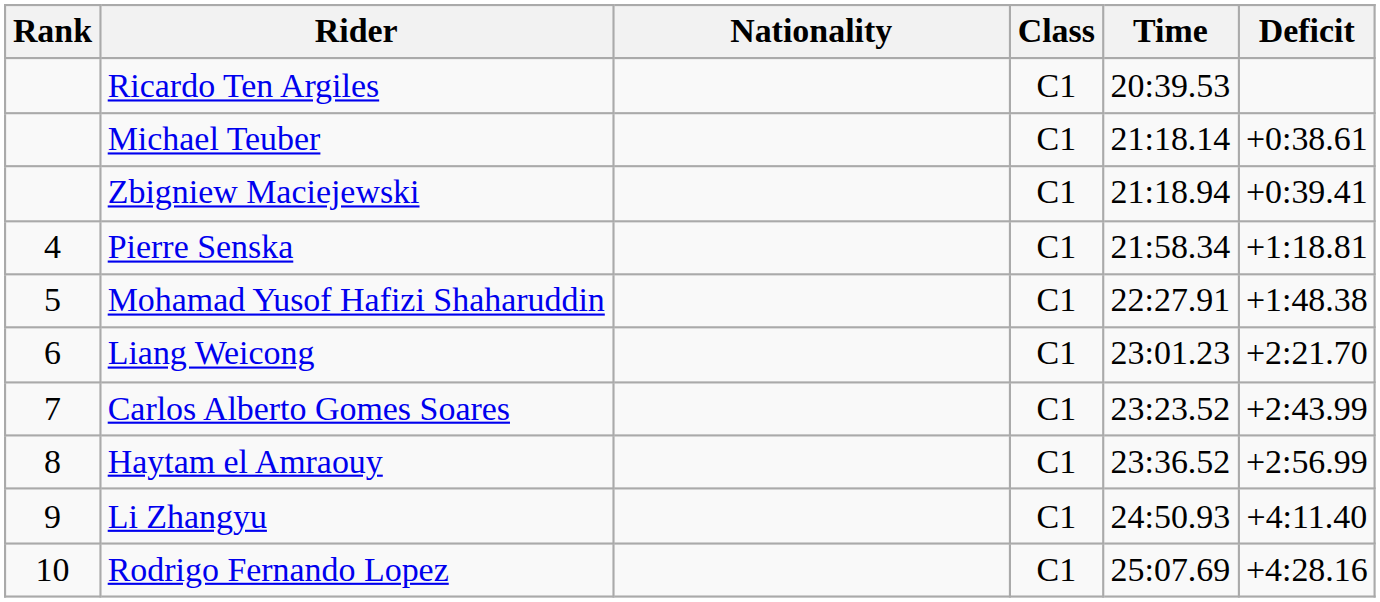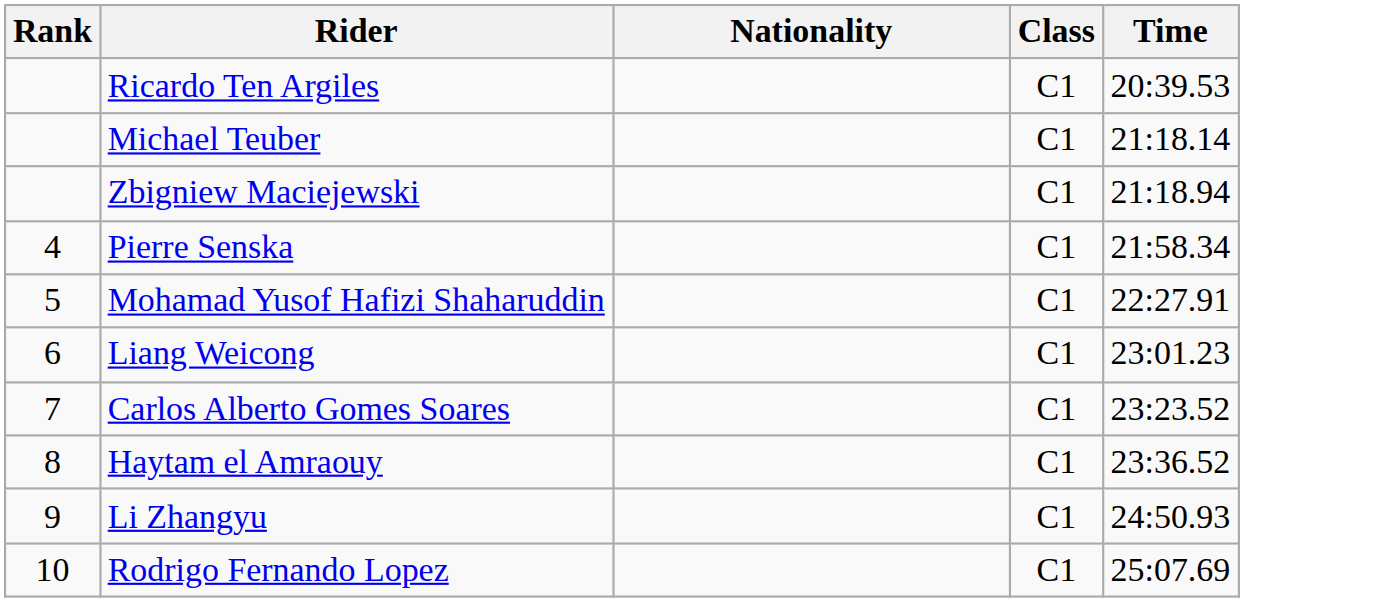 <table class="wikitable sortable" style="text-align:center">
 <tr>
 <th width="20">Rank</th>
 <th>Rider</th>
 <th width="180">Nationality</th>
 <th>Class</th>
 <th>Time</th>
-<th>Deficit</th>
 </tr>
 <tr>
 <td></td>
 <td align=left><a href='#'>Ricardo Ten Argiles</a></td>
 <td align=left></td>
 <td>C1</td>
 <td>20:39.53</td>
-<td></td>
 </tr>
 <tr>
 <td></td>
 <td align=left><a href='#'>Michael Teuber</a></td>
 <td align=left></td>
 <td>C1</td>
 <td>21:18.14</td>
-<td>+0:38.61</td>
 </tr>
 <tr>
 <td></td>
 <td align=left><a href='#'>Zbigniew Maciejewski</a></td>
 <td align=left></td>
 <td>C1</td>
 <td>21:18.94</td>
-<td>+0:39.41</td>
 </tr>
 <tr>
 <td>4</td>
 <td align=left><a href='#'>Pierre Senska</a></td>
 <td align=left></td>
 <td>C1</td>
 <td>21:58.34</td>
-<td>+1:18.81</td>
 </tr>
 <tr>
 <td>5</td>
 <td align=left><a href='#'>Mohamad Yusof Hafizi Shaharuddin</a></td>
 <td align=left></td>
 <td>C1</td>
 <td>22:27.91</td>
-<td>+1:48.38</td>
 </tr>
 <tr>
 <td>6</td>
 <td align=left><a href='#'>Liang Weicong</a></td>
 <td align=left></td>
 <td>C1</td>
 <td>23:01.23</td>
-<td>+2:21.70</td>
 </tr>
 <tr>
 <td>7</td>
 <td align=left><a href='#'>Carlos Alberto Gomes Soares</a></td>
 <td align=left></td>
 <td>C1</td>
 <td>23:23.52</td>
-<td>+2:43.99</td>
 </tr>
 <tr>
 <td>8</td>
 <td align=left><a href='#'>Haytam el Amraouy</a></td>
 <td align=left></td>
 <td>C1</td>
 <td>23:36.52</td>
-<td>+2:56.99</td>
 </tr>
 <tr>
 <td>9</td>
 <td align=left><a href='#'>Li Zhangyu</a></td>
 <td align=left></td>
 <td>C1</td>
 <td>24:50.93</td>
-<td>+4:11.40</td>
 </tr>
 <tr>
 <td>10</td>
 <td align=left><a href='#'>Rodrigo Fernando Lopez</a></td>
 <td align=left></td>
 <td>C1</td>
 <td>25:07.69</td>
-<td>+4:28.16</td>
 </tr>
 </table>
